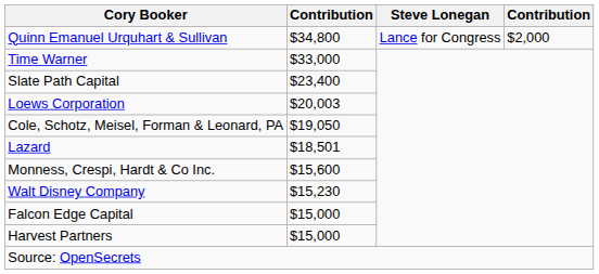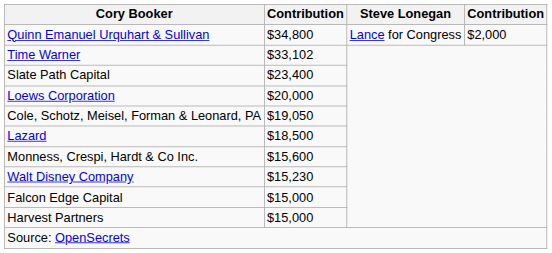 <table class="wikitable sortable">
 <tr>
 <th>Cory Booker</th>
 <th>Contribution</th>
 <th>Steve Lonegan</th>
 <th>Contribution</th>
 </tr>
 <tr>
 <td><a href='#'>Quinn Emanuel Urquhart & Sullivan</a></td>
 <td>$34,800</td>
 <td><a href='#'>Lance</a> for Congress</td>
 <td>$2,000</td>
 </tr>
 <tr>
 <td><a href='#'>Time Warner</a></td>
-<td>$33,000</td>
+<td>$33,102</td>
 </tr>
 <tr>
 <td>Slate Path Capital</td>
 <td>$23,400</td>
 </tr>
 <tr>
 <td><a href='#'>Loews Corporation</a></td>
-<td>$20,003</td>
+<td>$20,000</td>
 </tr>
 <tr>
 <td>Cole, Schotz, Meisel, Forman & Leonard, PA</td>
 <td>$19,050</td>
 </tr>
 <tr>
 <td><a href='#'>Lazard</a></td>
-<td>$18,501</td>
+<td>$18,500</td>
 </tr>
 <tr>
 <td>Monness, Crespi, Hardt & Co Inc.</td>
 <td>$15,600</td>
 </tr>
 <tr>
 <td><a href='#'>Walt Disney Company</a></td>
 <td>$15,230</td>
 </tr>
 <tr>
 <td>Falcon Edge Capital</td>
 <td>$15,000</td>
 </tr>
 <tr>
 <td>Harvest Partners</td>
 <td>$15,000</td>
 </tr>
 <tr>
 <td colspan=5>Source: <a href='#'>OpenSecrets</a></td>
 </tr>
 </table>
